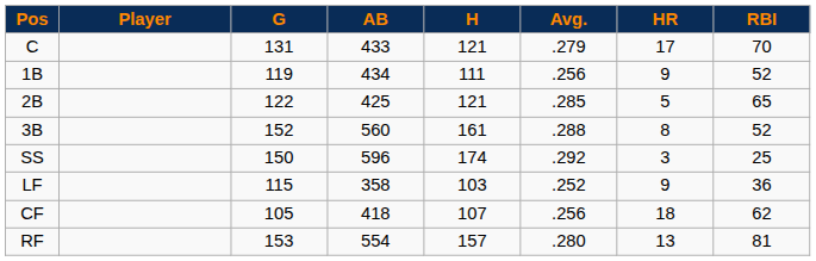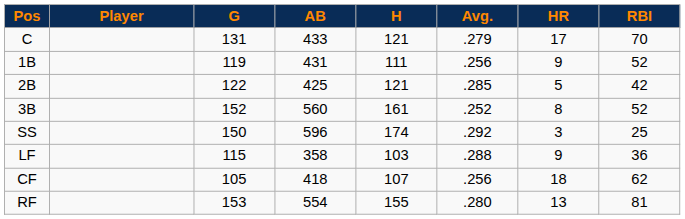 <table class="wikitable sortable">
 <tr>
 <th style="background:#092c57;color:#FF8800;" width="5%">Pos</th>
 <th style="background:#092c57;color:#FF8800;" width="16%">Player</th>
 <th style="background:#092c57;color:#FF8800;" width="9%">G</th>
 <th style="background:#092c57;color:#FF8800;" width="9%">AB</th>
 <th style="background:#092c57;color:#FF8800;" width="9%">H</th>
 <th style="background:#092c57;color:#FF8800;" width="9%">Avg.</th>
 <th style="background:#092c57;color:#FF8800;" width="9%">HR</th>
 <th style="background:#092c57;color:#FF8800;" width="9%">RBI</th>
 </tr>
 <tr align="center">
 <td>C</td>
 <td></td>
 <td>131</td>
 <td>433</td>
 <td>121</td>
 <td>.279</td>
 <td>17</td>
 <td>70</td>
 </tr>
 <tr align="center">
 <td>1B</td>
 <td></td>
 <td>119</td>
-<td>434</td>
+<td>431</td>
 <td>111</td>
 <td>.256</td>
 <td>9</td>
 <td>52</td>
 </tr>
 <tr align="center">
 <td>2B</td>
 <td></td>
 <td>122</td>
 <td>425</td>
 <td>121</td>
 <td>.285</td>
 <td>5</td>
-<td>65</td>
+<td>42</td>
 </tr>
 <tr align="center">
 <td>3B</td>
 <td></td>
 <td>152</td>
 <td>560</td>
 <td>161</td>
-<td>.288</td>
+<td>.252</td>
 <td>8</td>
 <td>52</td>
 </tr>
 <tr align="center">
 <td>SS</td>
 <td></td>
 <td>150</td>
 <td>596</td>
 <td>174</td>
 <td>.292</td>
 <td>3</td>
 <td>25</td>
 </tr>
 <tr align="center">
 <td>LF</td>
 <td></td>
 <td>115</td>
 <td>358</td>
 <td>103</td>
-<td>.252</td>
+<td>.288</td>
 <td>9</td>
 <td>36</td>
 </tr>
 <tr align="center">
 <td>CF</td>
 <td></td>
 <td>105</td>
 <td>418</td>
 <td>107</td>
 <td>.256</td>
 <td>18</td>
 <td>62</td>
 </tr>
 <tr align="center">
 <td>RF</td>
 <td></td>
 <td>153</td>
 <td>554</td>
-<td>157</td>
+<td>155</td>
 <td>.280</td>
 <td>13</td>
 <td>81</td>
 </tr>
 </table>
